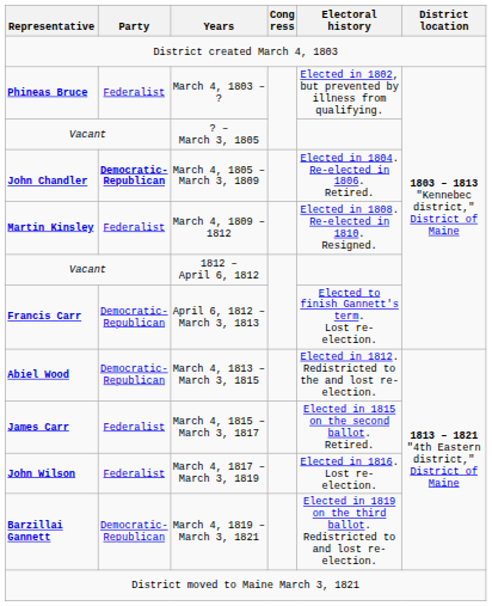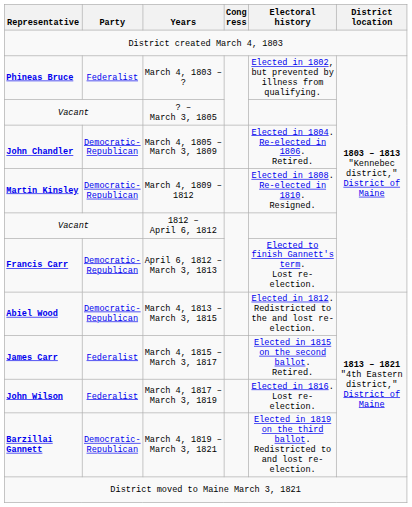 <table class=wikitable style="text-align:center">
 <tr style="height:3em" valign=bottom>
 <th>Representative</th>
 <th>Party</th>
 <th>Years</th>
 <th>Cong<br>ress</th>
 <th>Electoral history</th>
 <th>District location</th>
 </tr>
 <tr style="height:3em">
 <td colspan="6">District created March 4, 1803</td>
 </tr>
 <tr style="height:3em" style="height:3em">
 <td align=left><strong><a href='#'>Phineas Bruce</a></strong><br></td>
 <td><a href='#'>Federalist</a></td>
 <td nowrap>March 4, 1803 –<br>?</td>
 <td rowspan=2></td>
 <td><a href='#'>Elected in 1802</a>, but prevented by illness from qualifying.</td>
 <td rowspan=6><strong>1803 – 1813</strong><br>"Kennebec district," <a href='#'>District of Maine</a></td>
 </tr>
 <tr style="height:3em">
 <td colspan=2><em>Vacant</em></td>
 <td nowrap>? –<br>March 3, 1805</td>
 </tr>
 <tr style="height:3em">
 <td align=left><br><strong><a href='#'>John Chandler</a></strong><br></td>
-<td><strong><a href='#'>Democratic-<br>Republican</a></strong></td>
+<td><a href='#'>Democratic-<br>Republican</a></td>
 <td nowrap>March 4, 1805 –<br>March 3, 1809</td>
 <td></td>
 <td><a href='#'>Elected in 1804</a>.<br><a href='#'>Re-elected in 1806</a>.<br>Retired.</td>
 </tr>
 <tr style="height:3em">
 <td align=left><strong><a href='#'>Martin Kinsley</a></strong><br></td>
-<td><a href='#'>Federalist</a></td>
+<td><a href='#'>Democratic-<br>Republican</a></td>
 <td nowrap>March 4, 1809 –<br>1812</td>
 <td></td>
 <td><a href='#'>Elected in 1808</a>.<br><a href='#'>Re-elected in 1810</a>.<br>Resigned.</td>
 </tr>
 <tr style="height:3em">
 <td colspan=2><em>Vacant</em></td>
 <td nowrap>1812 –<br>April 6, 1812</td>
 <td rowspan=2></td>
 </tr>
 <tr style="height:3em">
 <td align=left><strong><a href='#'>Francis Carr</a></strong><br></td>
 <td><a href='#'>Democratic-<br>Republican</a></td>
 <td nowrap>April 6, 1812 –<br>March 3, 1813</td>
 <td><a href='#'>Elected to finish Gannett's term</a>.<br>Lost re-election.</td>
 </tr>
 <tr style="height:3em">
 <td align=left><strong><a href='#'>Abiel Wood</a></strong><br></td>
 <td><a href='#'>Democratic-<br>Republican</a></td>
 <td nowrap>March 4, 1813 –<br>March 3, 1815</td>
 <td></td>
 <td><a href='#'>Elected in 1812</a>.<br>Redistricted to the  and lost re-election.</td>
 <td rowspan=4><strong>1813 – 1821</strong><br>"4th Eastern district," <a href='#'>District of Maine</a></td>
 </tr>
 <tr style="height:3em">
 <td align=left><strong><a href='#'>James Carr</a></strong><br></td>
 <td><a href='#'>Federalist</a></td>
 <td nowrap>March 4, 1815 –<br>March 3, 1817</td>
 <td></td>
 <td><a href='#'>Elected in 1815 on the second ballot</a>.<br>Retired.</td>
 </tr>
 <tr style="height:3em">
 <td align=left><strong><a href='#'>John Wilson</a></strong><br></td>
 <td><a href='#'>Federalist</a></td>
 <td nowrap>March 4, 1817 –<br>March 3, 1819</td>
 <td></td>
 <td><a href='#'>Elected in 1816</a>.<br>Lost re-election.</td>
 </tr>
 <tr style="height:3em">
 <td align=left><strong><a href='#'>Barzillai Gannett</a></strong><br></td>
 <td><a href='#'>Democratic-<br>Republican</a></td>
 <td nowrap>March 4, 1819 –<br>March 3, 1821</td>
 <td></td>
 <td><a href='#'>Elected in 1819 on the third ballot</a>.<br>Redistricted to  and lost re-election.</td>
 </tr>
 <tr style="height:3em">
 <td colspan="6">District moved to Maine March 3, 1821</td>
 </tr>
 </table>
